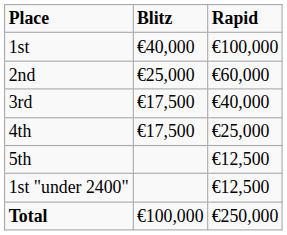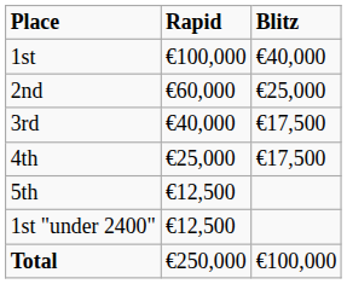 <table class="wikitable">
 <tr>
 <td><strong>Place</strong></td>
+<td><strong>Rapid</strong></td>
 <td><strong>Blitz</strong></td>
-<td><strong>Rapid</strong></td>
 </tr>
 <tr>
 <td>1st</td>
+<td>€100,000</td>
 <td>€40,000</td>
-<td>€100,000</td>
 </tr>
 <tr>
 <td>2nd</td>
+<td>€60,000</td>
 <td>€25,000</td>
-<td>€60,000</td>
 </tr>
 <tr>
 <td>3rd</td>
+<td>€40,000</td>
 <td>€17,500</td>
-<td>€40,000</td>
 </tr>
 <tr>
 <td>4th</td>
+<td>€25,000</td>
 <td>€17,500</td>
-<td>€25,000</td>
 </tr>
 <tr>
 <td>5th</td>
+<td>€12,500</td>
 <td></td>
-<td>€12,500</td>
 </tr>
 <tr>
 <td>1st  "under 2400"</td>
+<td>€12,500</td>
 <td></td>
-<td>€12,500</td>
 </tr>
 <tr>
 <td><strong>Total</strong></td>
+<td>€250,000</td>
 <td>€100,000</td>
-<td>€250,000</td>
 </tr>
 </table>
